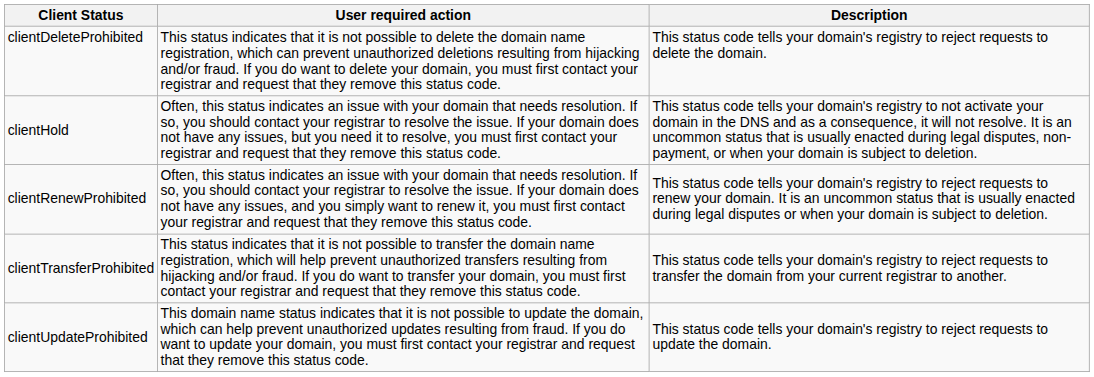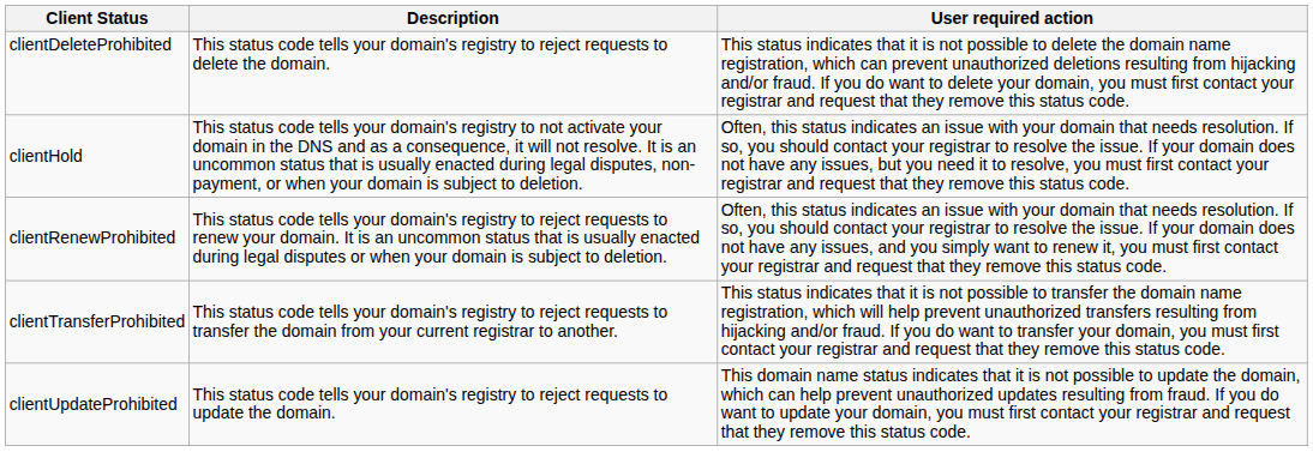 <table class="wikitable sortable">
 <tr>
 <th>Client Status</th>
+<th>Description</th>
 <th>User required action</th>
-<th>Description</th>
 </tr>
 <tr style="vertical-align:  top;">
 <td>clientDeleteProhibited</td>
+<td>This status code tells your domain's registry to reject requests to delete the domain.</td>
 <td>This status indicates that it is not possible to delete the domain name registration, which can prevent unauthorized deletions resulting from hijacking and/or fraud. If you do want to delete your domain, you must first contact your registrar and request that they remove this status code.</td>
-<td>This status code tells your domain's registry to reject requests to delete the domain.</td>
 </tr>
 <tr>
 <td>clientHold</td>
+<td>This status code tells your domain's registry to not activate your domain in the DNS and as a consequence, it will not resolve. It is an uncommon status that is usually enacted during legal disputes, non-payment, or when your domain is subject to deletion.</td>
 <td>Often, this status indicates an issue with your domain that needs resolution. If so, you should contact your registrar to resolve the issue. If your domain does not have any issues, but you need it to resolve, you must first contact your registrar and request that they remove this status code.</td>
-<td>This status code tells your domain's registry to not activate your domain in the DNS and as a consequence, it will not resolve. It is an uncommon status that is usually enacted during legal disputes, non-payment, or when your domain is subject to deletion.</td>
 </tr>
 <tr>
 <td>clientRenewProhibited</td>
+<td>This status code tells your domain's registry to reject requests to renew your domain. It is an uncommon status that is usually enacted during legal disputes or when your domain is subject to deletion.</td>
 <td>Often, this status indicates an issue with your domain that needs resolution. If so, you should contact your registrar to resolve the issue. If your domain does not have any issues, and you simply want to renew it, you must first contact your registrar and request that they remove this status code.</td>
-<td>This status code tells your domain's registry to reject requests to renew your domain. It is an uncommon status that is usually enacted during legal disputes or when your domain is subject to deletion.</td>
 </tr>
 <tr>
 <td>clientTransferProhibited</td>
+<td>This status code tells your domain's registry to reject requests to transfer the domain from your current registrar to another.</td>
 <td>This status indicates that it is not possible to transfer the domain name registration, which will help prevent unauthorized transfers resulting from hijacking and/or fraud. If you do want to transfer your domain, you must first contact your registrar and request that they remove this status code.</td>
-<td>This status code tells your domain's registry to reject requests to transfer the domain from your current registrar to another.</td>
 </tr>
 <tr>
 <td>clientUpdateProhibited</td>
+<td>This status code tells your domain's registry to reject requests to update the domain.</td>
 <td>This domain name status indicates that it is not possible to update the domain, which can help prevent unauthorized updates resulting from fraud. If you do want to update your domain, you must first contact your registrar and request that they remove this status code.</td>
-<td>This status code tells your domain's registry to reject requests to update the domain.</td>
 </tr>
 </table>
